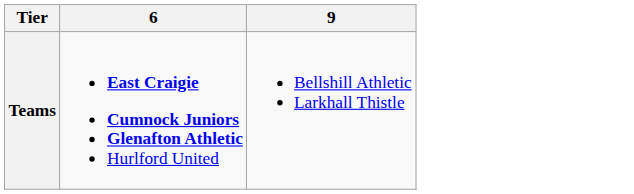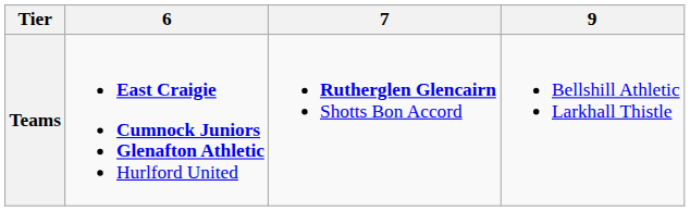 <table class="wikitable" style="text-align:left">
 <tr>
 <th>Tier</th>
 <th>6</th>
+<th>7</th>
 <th>9</th>
 </tr>
 <tr>
 <th>Teams</th>
 <td valign="top"><br><ul><li><a href='#'><strong>East Craigie</strong></a></li></ul><ul><li><a href='#'><strong>Cumnock Juniors</strong></a></li><li><a href='#'><strong>Glenafton Athletic</strong></a></li><li><a href='#'>Hurlford United</a></li></ul></td>
+<td valign="top"><br><ul><li><a href='#'><strong>Rutherglen Glencairn</strong></a></li><li><a href='#'>Shotts Bon Accord</a></li></ul></td>
 <td valign="top"><br><ul><li><a href='#'>Bellshill Athletic</a></li><li><a href='#'>Larkhall Thistle</a></li></ul></td>
 </tr>
 </table>
